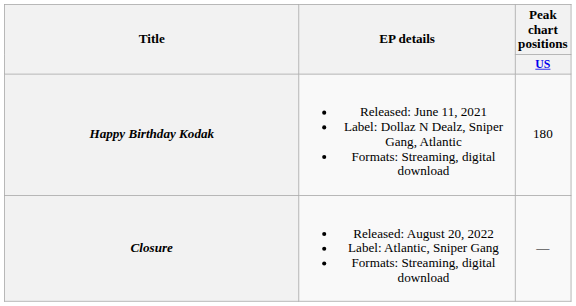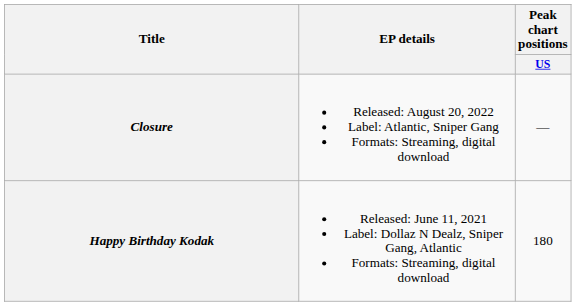 <table class="wikitable plainrowheaders" style="text-align:center;">
 <tr>
 <th rowspan="2" style="width:22em;">Title</th>
 <th scope="col" rowspan="2" style="width:16em;">EP details</th>
 <th colspan="1">Peak chart positions</th>
 </tr>
 <tr>
 <th style="width:3em;font-size:90%;"><a href='#'>US</a><br></th>
 </tr>
 <tr>
+<th scope="row"><em>Closure</em></th>
+<td><br><ul><li>Released: August 20, 2022</li><li>Label: Atlantic, Sniper Gang</li><li>Formats: Streaming, digital download</li></ul></td>
+<td>—</td>
+</tr>
+<tr>
 <th scope="row"><em>Happy Birthday Kodak</em></th>
 <td><br><ul><li>Released: June 11, 2021</li><li>Label: Dollaz N Dealz, Sniper Gang, Atlantic</li><li>Formats: Streaming, digital download</li></ul></td>
 <td>180</td>
 </tr>
-<tr>
-<th scope="row"><em>Closure</em></th>
-<td><br><ul><li>Released: August 20, 2022</li><li>Label: Atlantic, Sniper Gang</li><li>Formats: Streaming, digital download</li></ul></td>
-<td>—</td>
-</tr>
 </table>
